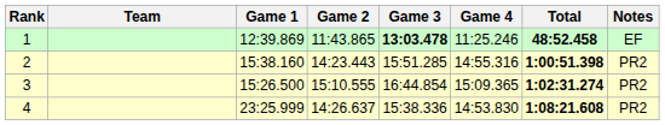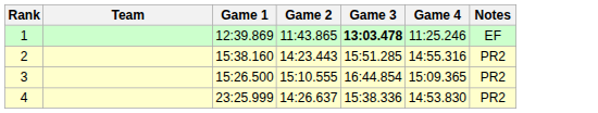 <table class=wikitable style="text-align:center">
 <tr>
 <th width=40>Rank</th>
 <th width=200>Team</th>
 <th width=70>Game 1</th>
 <th width=70>Game 2</th>
 <th width=70>Game 3</th>
 <th width=70>Game 4</th>
-<th width=80>Total</th>
 <th width=50>Notes</th>
 </tr>
 <tr bgcolor="#ccffcc">
 <td>1</td>
 <td align=left></td>
 <td>12:39.869</td>
 <td>11:43.865</td>
 <td><strong>13:03.478</strong></td>
 <td>11:25.246</td>
-<td><strong>48:52.458</strong></td>
 <td>EF</td>
 </tr>
 <tr bgcolor="#ffffcc">
 <td>2</td>
 <td align=left></td>
 <td>15:38.160</td>
 <td>14:23.443</td>
 <td>15:51.285</td>
 <td>14:55.316</td>
-<td><strong>1:00:51.398</strong></td>
 <td>PR2</td>
 </tr>
 <tr bgcolor="#ffffcc">
 <td>3</td>
 <td align=left></td>
 <td>15:26.500</td>
 <td>15:10.555</td>
 <td>16:44.854</td>
 <td>15:09.365</td>
-<td><strong>1:02:31.274</strong></td>
 <td>PR2</td>
 </tr>
 <tr bgcolor="#ffffcc">
 <td>4</td>
 <td align=left></td>
 <td>23:25.999</td>
 <td>14:26.637</td>
 <td>15:38.336</td>
 <td>14:53.830</td>
-<td><strong>1:08:21.608</strong></td>
 <td>PR2</td>
 </tr>
 </table>
